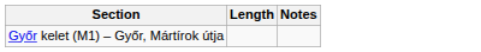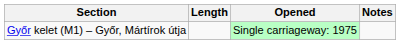 <table class="wikitable">
 <tr>
 <th>Section</th>
 <th>Length</th>
+<th>Opened</th>
 <th>Notes</th>
 </tr>
 <tr>
 <td><a href='#'>Győr</a> kelet (M1) – Győr, Mártírok útja</td>
 <td></td>
+<td bgcolor="#B9FFC5">Single carriageway: 1975</td>
 <td></td>
 </tr>
 </table>
